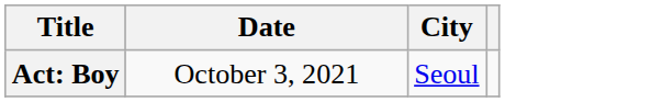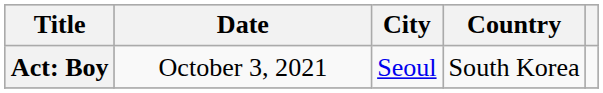 <table class="wikitable plainrowheaders" style="text-align:center;">
 <tr>
 <th scope="col">Title</th>
 <th scope="col" width="150">Date</th>
 <th scope="col">City</th>
+<th scope="col">Country</th>
 <th scope="col" class="unsortable"></th>
 </tr>
 <tr>
 <th scope="row">Act: Boy</th>
 <td>October 3, 2021</td>
 <td><a href='#'>Seoul</a></td>
+<td>South Korea</td>
 <td style="text-align:center;"></td>
 </tr>
 </table>
